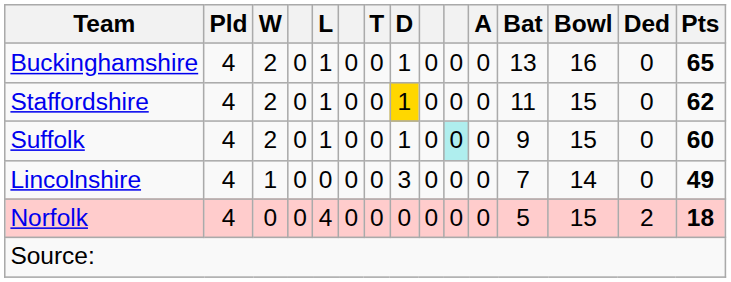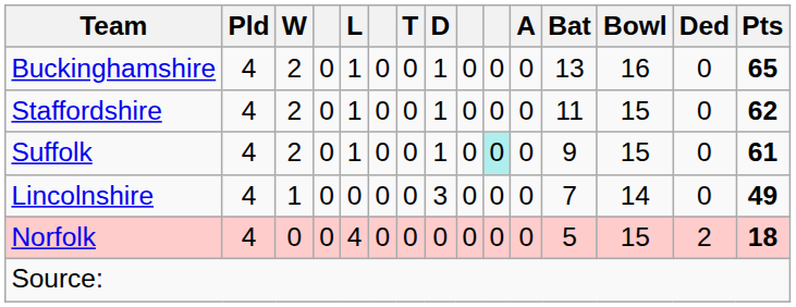 <table class="wikitable" style="text-align:center">
 <tr>
 <th>Team</th>
 <th>Pld</th>
 <th>W</th>
 <th></th>
 <th>L</th>
 <th></th>
 <th>T</th>
 <th>D</th>
 <th></th>
 <th></th>
 <th>A</th>
 <th>Bat</th>
 <th>Bowl</th>
 <th>Ded</th>
 <th>Pts</th>
 </tr>
 <tr>
 <td align=left><a href='#'>Buckinghamshire</a></td>
 <td>4</td>
 <td>2</td>
 <td>0</td>
 <td>1</td>
 <td>0</td>
 <td>0</td>
 <td>1</td>
 <td>0</td>
 <td>0</td>
 <td>0</td>
 <td>13</td>
 <td>16</td>
 <td>0</td>
 <td><strong>65</strong></td>
 </tr>
 <tr>
 <td align=left><a href='#'>Staffordshire</a></td>
 <td>4</td>
 <td>2</td>
 <td>0</td>
 <td>1</td>
 <td>0</td>
 <td>0</td>
-<td style="background: gold;">1</td>
+<td>1</td>
 <td>0</td>
 <td>0</td>
 <td>0</td>
 <td>11</td>
 <td>15</td>
 <td>0</td>
 <td><strong>62</strong></td>
 </tr>
 <tr>
 <td align=left><a href='#'>Suffolk</a></td>
 <td>4</td>
 <td>2</td>
 <td>0</td>
 <td>1</td>
 <td>0</td>
 <td>0</td>
 <td>1</td>
 <td>0</td>
 <td style="background: paleturquoise;">0</td>
 <td>0</td>
 <td>9</td>
 <td>15</td>
 <td>0</td>
-<td><strong>60</strong></td>
+<td><strong>61</strong></td>
 </tr>
 <tr>
 <td align=left><a href='#'>Lincolnshire</a></td>
 <td>4</td>
 <td>1</td>
 <td>0</td>
 <td>0</td>
 <td>0</td>
 <td>0</td>
 <td>3</td>
 <td>0</td>
 <td>0</td>
 <td>0</td>
 <td>7</td>
 <td>14</td>
 <td>0</td>
 <td><strong>49</strong></td>
 </tr>
 <tr style="background:#fcc">
 <td align=left><a href='#'>Norfolk</a></td>
 <td>4</td>
 <td>0</td>
 <td>0</td>
 <td>4</td>
 <td>0</td>
 <td>0</td>
 <td>0</td>
 <td>0</td>
 <td>0</td>
 <td>0</td>
 <td>5</td>
 <td>15</td>
 <td>2</td>
 <td><strong>18</strong></td>
 </tr>
 <tr>
 <td colspan=15 align="left">Source:</td>
 </tr>
 </table>
